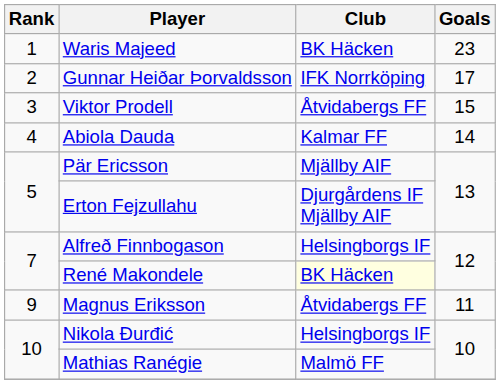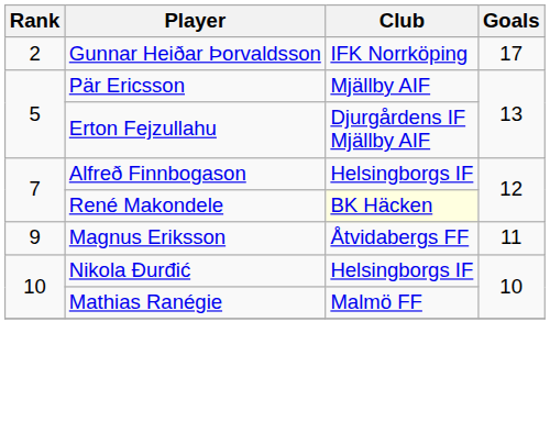 <table class="wikitable" style="text-align:center">
 <tr>
 <th>Rank</th>
 <th>Player</th>
 <th>Club</th>
 <th>Goals</th>
 </tr>
 <tr>
-<td rowspan="1">1</td>
-<td align="left"> <a href='#'>Waris Majeed</a></td>
-<td align="left"><a href='#'>BK Häcken</a></td>
-<td rowspan="1">23</td>
-</tr>
-<tr>
 <td rowspan="1">2</td>
 <td align="left"> <a href='#'>Gunnar Heiðar Þorvaldsson</a></td>
 <td align="left"><a href='#'>IFK Norrköping</a></td>
 <td rowspan="1">17</td>
-</tr>
-<tr>
-<td rowspan="1">3</td>
-<td align="left"> <a href='#'>Viktor Prodell</a></td>
-<td align="left"><a href='#'>Åtvidabergs FF</a></td>
-<td rowspan="1">15</td>
-</tr>
-<tr>
-<td rowspan="1">4</td>
-<td align="left"> <a href='#'>Abiola Dauda</a></td>
-<td align="left"><a href='#'>Kalmar FF</a></td>
-<td rowspan="1">14</td>
 </tr>
 <tr>
 <td rowspan="2">5</td>
 <td align="left"> <a href='#'>Pär Ericsson</a></td>
 <td align="left"><a href='#'>Mjällby AIF</a></td>
 <td rowspan="2">13</td>
 </tr>
 <tr>
 <td align="left"> <a href='#'>Erton Fejzullahu</a></td>
 <td align="left"><a href='#'>Djurgårdens IF</a><br><a href='#'>Mjällby AIF</a></td>
 </tr>
 <tr>
 <td rowspan="2">7</td>
 <td align="left"> <a href='#'>Alfreð Finnbogason</a></td>
 <td align="left"><a href='#'>Helsingborgs IF</a></td>
 <td rowspan="2">12</td>
 </tr>
 <tr>
 <td align="left"> <a href='#'>René Makondele</a></td>
 <td align="left" style="background: lightyellow;"><a href='#'>BK Häcken</a></td>
 </tr>
 <tr>
 <td rowspan="1">9</td>
 <td align="left"> <a href='#'>Magnus Eriksson</a></td>
 <td align="left"><a href='#'>Åtvidabergs FF</a></td>
 <td rowspan="1">11</td>
 </tr>
 <tr>
 <td rowspan="2">10</td>
 <td align="left"> <a href='#'>Nikola Đurđić</a></td>
 <td align="left"><a href='#'>Helsingborgs IF</a></td>
 <td rowspan="2">10</td>
 </tr>
 <tr>
 <td align="left"> <a href='#'>Mathias Ranégie</a></td>
 <td align="left"><a href='#'>Malmö FF</a></td>
 </tr>
 <tr>
 </tr>
 </table>
